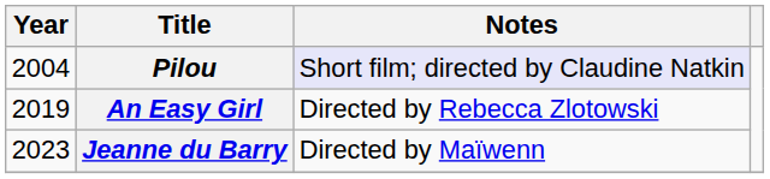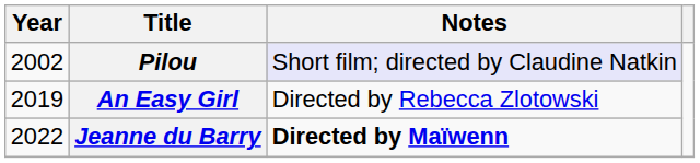 <table class="wikitable plainrowheaders sortable">
 <tr>
 <th>Year</th>
 <th>Title</th>
 <th>Notes</th>
 <th scope="col" class="unsortable"></th>
 </tr>
 <tr>
-<td>2004</td>
+<td>2002</td>
 <th scope="row"><em>Pilou</em></th>
 <td style="background: lavender;">Short film; directed by Claudine Natkin</td>
 <td rowspan=3></td>
 </tr>
 <tr>
 <td>2019</td>
 <th scope="row"><em><a href='#'>An Easy Girl</a></em></th>
 <td>Directed by <a href='#'>Rebecca Zlotowski</a></td>
 </tr>
 <tr>
-<td>2023</td>
+<td>2022</td>
 <th scope="row"><em><a href='#'>Jeanne du Barry</a></em></th>
-<td>Directed by <a href='#'>Maïwenn</a></td>
+<td><strong>Directed by <a href='#'>Maïwenn</a></strong></td>
 </tr>
 <tr>
 </tr>
 </table>
